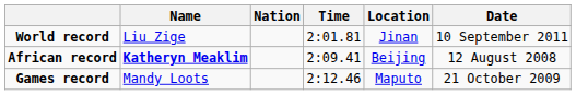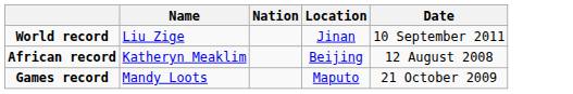 <table class=wikitable style=text-align:center>
 <tr>
 <th></th>
 <th>Name</th>
 <th>Nation</th>
-<th>Time</th>
 <th>Location</th>
 <th>Date</th>
 </tr>
 <tr>
 <td><strong>World record</strong></td>
 <td align=left><a href='#'>Liu Zige</a></td>
 <td align=left></td>
-<td align=left>2:01.81</td>
 <td><a href='#'>Jinan</a></td>
 <td>10 September 2011</td>
 </tr>
 <tr>
 <td><strong>African record</strong></td>
-<td align=left><strong><a href='#'>Katheryn Meaklim</a></strong></td>
+<td align=left><a href='#'>Katheryn Meaklim</a></td>
 <td align=left></td>
-<td align=left>2:09.41</td>
 <td><a href='#'>Beijing</a></td>
 <td>12 August 2008</td>
 </tr>
 <tr>
 <td><strong>Games record</strong></td>
 <td align=left><a href='#'>Mandy Loots</a></td>
 <td align=left></td>
-<td align=left>2:12.46</td>
 <td><a href='#'>Maputo</a></td>
 <td>21 October 2009</td>
 </tr>
 </table>
